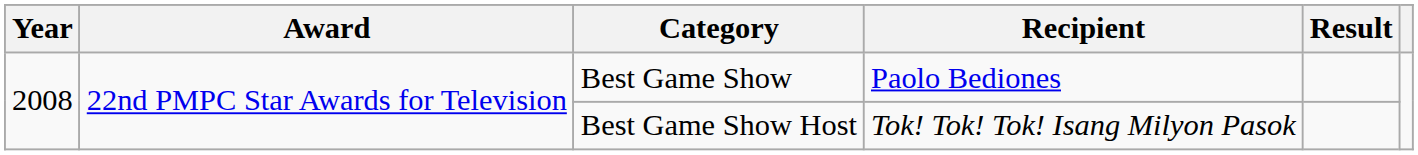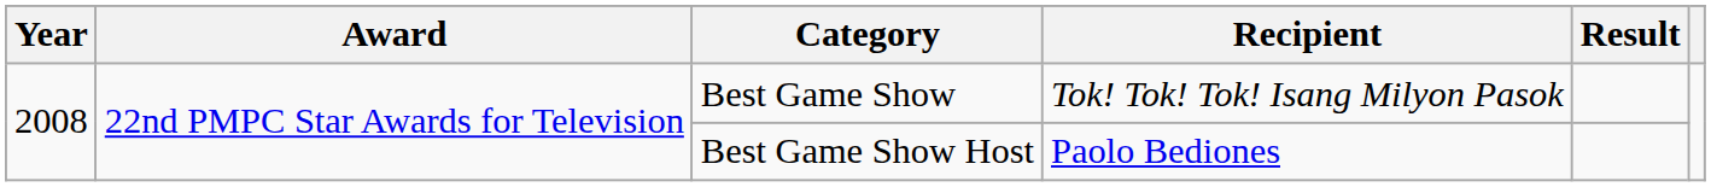 <table class="wikitable">
 <tr>
 <th>Year</th>
 <th>Award</th>
 <th>Category</th>
 <th>Recipient</th>
 <th>Result</th>
 <th></th>
 </tr>
 <tr>
 <td rowspan=2>2008</td>
 <td rowspan=2><a href='#'>22nd PMPC Star Awards for Television</a></td>
 <td>Best Game Show</td>
-<td><a href='#'>Paolo Bediones</a></td>
+<td><em>Tok! Tok! Tok! Isang Milyon Pasok</em></td>
 <td></td>
 <td rowspan=2></td>
 </tr>
 <tr>
 <td>Best Game Show Host</td>
-<td><em>Tok! Tok! Tok! Isang Milyon Pasok</em></td>
+<td><a href='#'>Paolo Bediones</a></td>
 <td></td>
 </tr>
 </table>
